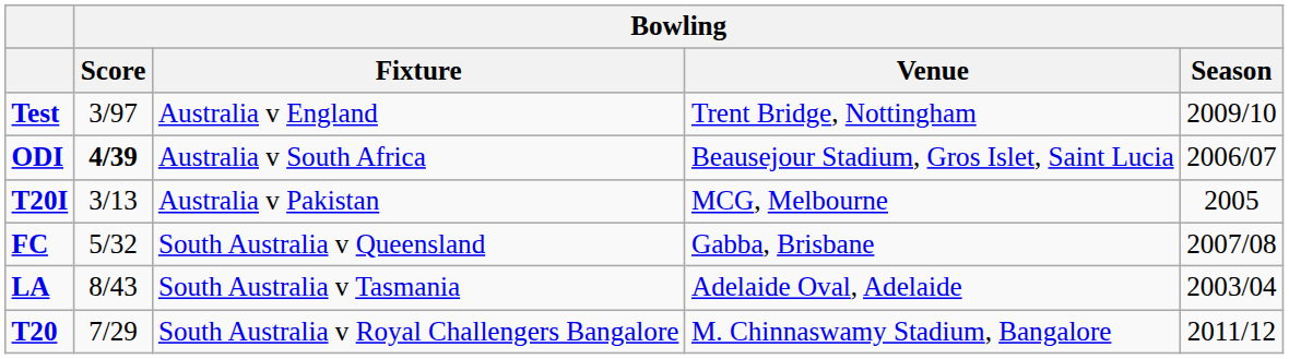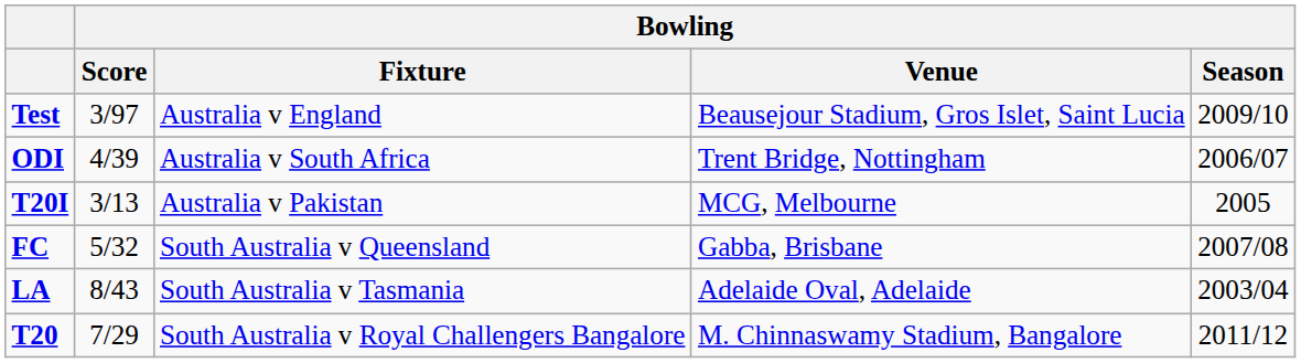 <table class="wikitable">
 <tr>
 <th></th>
 <th colspan="4">Bowling</th>
 </tr>
 <tr>
 <th></th>
 <th>Score</th>
 <th>Fixture</th>
 <th>Venue</th>
 <th>Season</th>
 </tr>
 <tr>
 <td><strong><a href='#'>Test</a></strong></td>
 <td style="text-align:center;">3/97</td>
 <td><a href='#'>Australia</a> v <a href='#'>England</a></td>
-<td><a href='#'>Trent Bridge</a>, <a href='#'>Nottingham</a></td>
+<td><a href='#'>Beausejour Stadium</a>, <a href='#'>Gros Islet</a>, <a href='#'>Saint Lucia</a></td>
 <td style="text-align:center;">2009/10</td>
 </tr>
 <tr>
 <td><strong><a href='#'>ODI</a></strong></td>
-<td style="text-align:center;"><strong>4/39</strong></td>
+<td style="text-align:center;">4/39</td>
 <td><a href='#'>Australia</a> v <a href='#'>South Africa</a></td>
-<td><a href='#'>Beausejour Stadium</a>, <a href='#'>Gros Islet</a>, <a href='#'>Saint Lucia</a></td>
+<td><a href='#'>Trent Bridge</a>, <a href='#'>Nottingham</a></td>
 <td style="text-align:center;">2006/07</td>
 </tr>
 <tr>
 <td><strong><a href='#'>T20I</a></strong></td>
 <td style="text-align:center;">3/13</td>
 <td><a href='#'>Australia</a> v <a href='#'>Pakistan</a></td>
 <td><a href='#'>MCG</a>, <a href='#'>Melbourne</a></td>
 <td style="text-align:center;">2005</td>
 </tr>
 <tr>
 <td><strong><a href='#'>FC</a></strong></td>
 <td style="text-align:center;">5/32</td>
 <td><a href='#'>South Australia</a> v <a href='#'>Queensland</a></td>
 <td><a href='#'>Gabba</a>, <a href='#'>Brisbane</a></td>
 <td style="text-align:center;">2007/08</td>
 </tr>
 <tr>
 <td><strong><a href='#'>LA</a></strong></td>
 <td style="text-align:center;">8/43</td>
 <td><a href='#'>South Australia</a> v <a href='#'>Tasmania</a></td>
 <td><a href='#'>Adelaide Oval</a>, <a href='#'>Adelaide</a></td>
 <td style="text-align:center;">2003/04</td>
 </tr>
 <tr>
 <td><strong><a href='#'>T20</a></strong></td>
 <td style="text-align:center;">7/29</td>
 <td><a href='#'>South Australia</a> v <a href='#'>Royal Challengers Bangalore</a></td>
 <td><a href='#'>M. Chinnaswamy Stadium</a>, <a href='#'>Bangalore</a></td>
 <td style="text-align:center;">2011/12</td>
 </tr>
 </table>
